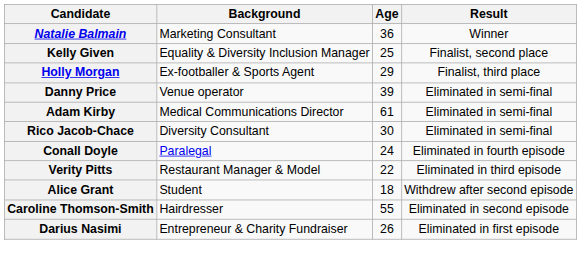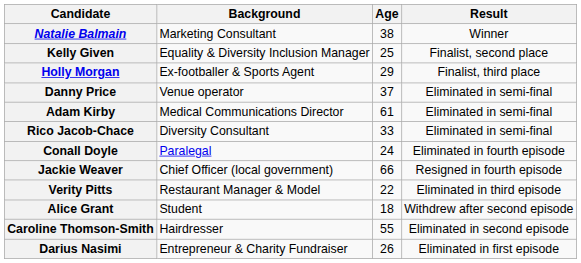 <table class="wikitable sortable" style="text-align:center;">
 <tr>
 <th scope="col">Candidate</th>
 <th scope="col">Background</th>
 <th scope="col">Age</th>
 <th scope="col">Result</th>
 </tr>
 <tr>
 <th scope="row"><em><a href='#'>Natalie Balmain</a></em></th>
 <td align="left">Marketing Consultant</td>
-<td>36</td>
+<td>38</td>
 <td>Winner</td>
 </tr>
 <tr>
 <th scope="row">Kelly Given</th>
 <td align="left">Equality & Diversity Inclusion Manager</td>
 <td>25</td>
 <td>Finalist, second place</td>
 </tr>
 <tr>
 <th scope="row"><a href='#'>Holly Morgan</a></th>
 <td align="left">Ex-footballer & Sports Agent</td>
 <td>29</td>
 <td>Finalist, third place</td>
 </tr>
 <tr>
 <th scope="row">Danny Price</th>
 <td align="left">Venue operator</td>
-<td>39</td>
+<td>37</td>
 <td>Eliminated in semi-final</td>
 </tr>
 <tr>
 <th scope="row">Adam Kirby</th>
 <td align="left">Medical Communications Director</td>
 <td>61</td>
 <td>Eliminated in semi-final</td>
 </tr>
 <tr>
 <th scope="row">Rico Jacob-Chace</th>
 <td align="left">Diversity Consultant</td>
-<td>30</td>
+<td>33</td>
 <td>Eliminated in semi-final</td>
 </tr>
 <tr>
 <th scope="row">Conall Doyle</th>
 <td align="left"><a href='#'>Paralegal</a></td>
 <td>24</td>
 <td>Eliminated in fourth episode</td>
+</tr>
+<tr>
+<th scope="row">Jackie Weaver</th>
+<td align="left">Chief Officer (local government)</td>
+<td>66</td>
+<td>Resigned in fourth episode</td>
 </tr>
 <tr>
 <th scope="row">Verity Pitts</th>
 <td align="left">Restaurant Manager & Model</td>
 <td>22</td>
 <td>Eliminated in third episode</td>
 </tr>
 <tr>
 <th scope="row">Alice Grant</th>
 <td align="left">Student</td>
 <td>18</td>
 <td>Withdrew after second episode</td>
 </tr>
 <tr>
 <th scope="row">Caroline Thomson-Smith</th>
 <td align="left">Hairdresser</td>
 <td>55</td>
 <td>Eliminated in second episode</td>
 </tr>
 <tr>
 <th scope="row">Darius Nasimi</th>
 <td align="left">Entrepreneur & Charity Fundraiser</td>
 <td>26</td>
 <td>Eliminated in first episode</td>
 </tr>
 </table>
